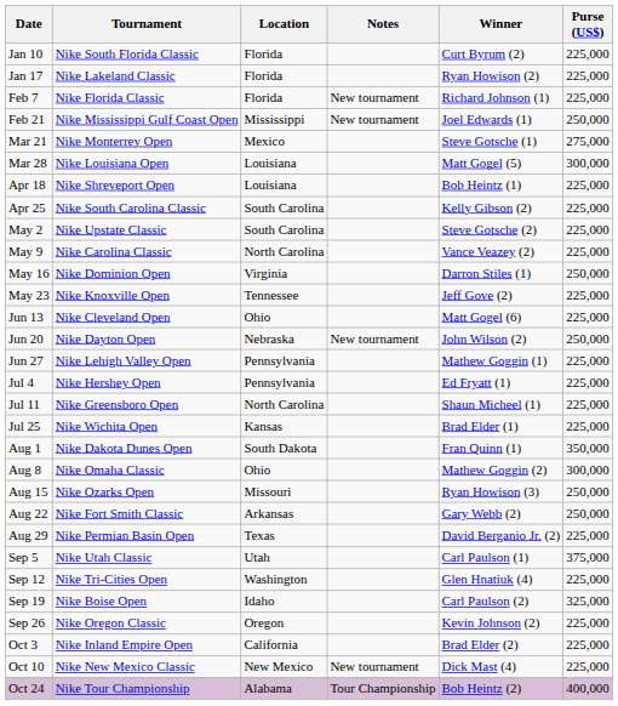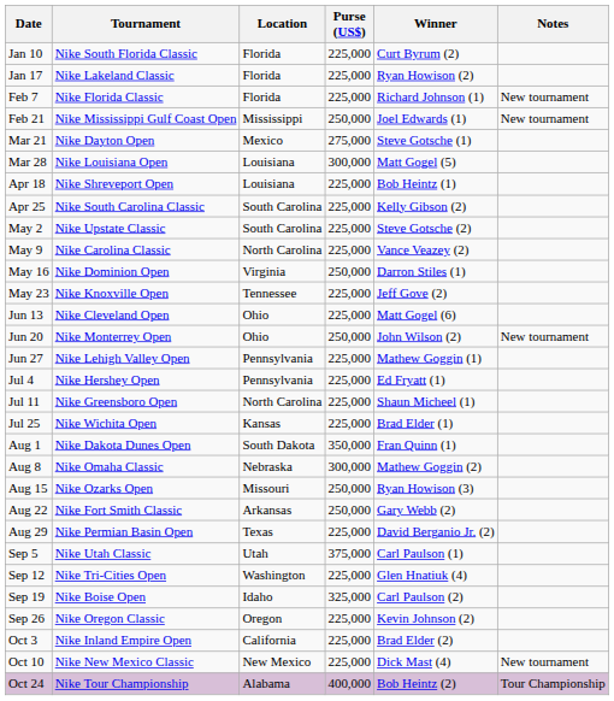 <table class="wikitable" style="font-size:95%">
 <tr>
 <th>Date</th>
 <th>Tournament</th>
 <th>Location</th>
+<th>Purse<br>(<a href='#'>US$</a>)</th>
+<th>Winner</th>
 <th>Notes</th>
-<th>Winner</th>
-<th>Purse<br>(<a href='#'>US$</a>)</th>
 </tr>
 <tr>
 <td>Jan 10</td>
 <td><a href='#'>Nike South Florida Classic</a></td>
 <td>Florida</td>
+<td align=right>225,000</td>
+<td> <a href='#'>Curt Byrum</a> (2)</td>
 <td></td>
-<td> <a href='#'>Curt Byrum</a> (2)</td>
-<td align=right>225,000</td>
 </tr>
 <tr>
 <td>Jan 17</td>
 <td><a href='#'>Nike Lakeland Classic</a></td>
 <td>Florida</td>
+<td align=right>225,000</td>
+<td> <a href='#'>Ryan Howison</a> (2)</td>
 <td></td>
-<td> <a href='#'>Ryan Howison</a> (2)</td>
-<td align=right>225,000</td>
 </tr>
 <tr>
 <td>Feb 7</td>
 <td><a href='#'>Nike Florida Classic</a></td>
 <td>Florida</td>
+<td align=right>225,000</td>
+<td> <a href='#'>Richard Johnson</a> (1)</td>
 <td>New tournament</td>
-<td> <a href='#'>Richard Johnson</a> (1)</td>
-<td align=right>225,000</td>
 </tr>
 <tr>
 <td>Feb 21</td>
 <td><a href='#'>Nike Mississippi Gulf Coast Open</a></td>
 <td>Mississippi</td>
+<td align=right>250,000</td>
+<td> <a href='#'>Joel Edwards</a> (1)</td>
 <td>New tournament</td>
-<td> <a href='#'>Joel Edwards</a> (1)</td>
-<td align=right>250,000</td>
 </tr>
 <tr>
 <td>Mar 21</td>
-<td><a href='#'>Nike Monterrey Open</a></td>
+<td><a href='#'>Nike Dayton Open</a></td>
 <td>Mexico</td>
+<td align=right>275,000</td>
+<td> <a href='#'>Steve Gotsche</a> (1)</td>
 <td></td>
-<td> <a href='#'>Steve Gotsche</a> (1)</td>
-<td align=right>275,000</td>
 </tr>
 <tr>
 <td>Mar 28</td>
 <td><a href='#'>Nike Louisiana Open</a></td>
 <td>Louisiana</td>
+<td align=right>300,000</td>
+<td> <a href='#'>Matt Gogel</a> (5)</td>
 <td></td>
-<td> <a href='#'>Matt Gogel</a> (5)</td>
-<td align=right>300,000</td>
 </tr>
 <tr>
 <td>Apr 18</td>
 <td><a href='#'>Nike Shreveport Open</a></td>
 <td>Louisiana</td>
+<td align=right>225,000</td>
+<td> <a href='#'>Bob Heintz</a> (1)</td>
 <td></td>
-<td> <a href='#'>Bob Heintz</a> (1)</td>
-<td align=right>225,000</td>
 </tr>
 <tr>
 <td>Apr 25</td>
 <td><a href='#'>Nike South Carolina Classic</a></td>
 <td>South Carolina</td>
+<td align=right>225,000</td>
+<td> <a href='#'>Kelly Gibson</a> (2)</td>
 <td></td>
-<td> <a href='#'>Kelly Gibson</a> (2)</td>
-<td align=right>225,000</td>
 </tr>
 <tr>
 <td>May 2</td>
 <td><a href='#'>Nike Upstate Classic</a></td>
 <td>South Carolina</td>
+<td align=right>225,000</td>
+<td> <a href='#'>Steve Gotsche</a> (2)</td>
 <td></td>
-<td> <a href='#'>Steve Gotsche</a> (2)</td>
-<td align=right>225,000</td>
 </tr>
 <tr>
 <td>May 9</td>
 <td><a href='#'>Nike Carolina Classic</a></td>
 <td>North Carolina</td>
+<td align=right>225,000</td>
+<td> <a href='#'>Vance Veazey</a> (2)</td>
 <td></td>
-<td> <a href='#'>Vance Veazey</a> (2)</td>
-<td align=right>225,000</td>
 </tr>
 <tr>
 <td>May 16</td>
 <td><a href='#'>Nike Dominion Open</a></td>
 <td>Virginia</td>
+<td align=right>250,000</td>
+<td> <a href='#'>Darron Stiles</a> (1)</td>
 <td></td>
-<td> <a href='#'>Darron Stiles</a> (1)</td>
-<td align=right>250,000</td>
 </tr>
 <tr>
 <td>May 23</td>
 <td><a href='#'>Nike Knoxville Open</a></td>
 <td>Tennessee</td>
+<td align=right>225,000</td>
+<td> <a href='#'>Jeff Gove</a> (2)</td>
 <td></td>
-<td> <a href='#'>Jeff Gove</a> (2)</td>
-<td align=right>225,000</td>
 </tr>
 <tr>
 <td>Jun 13</td>
 <td><a href='#'>Nike Cleveland Open</a></td>
 <td>Ohio</td>
+<td align=right>225,000</td>
+<td> <a href='#'>Matt Gogel</a> (6)</td>
 <td></td>
-<td> <a href='#'>Matt Gogel</a> (6)</td>
-<td align=right>225,000</td>
 </tr>
 <tr>
 <td>Jun 20</td>
-<td><a href='#'>Nike Dayton Open</a></td>
-<td>Nebraska</td>
+<td><a href='#'>Nike Monterrey Open</a></td>
+<td>Ohio</td>
+<td align=right>250,000</td>
+<td> <a href='#'>John Wilson</a> (2)</td>
 <td>New tournament</td>
-<td> <a href='#'>John Wilson</a> (2)</td>
-<td align=right>250,000</td>
 </tr>
 <tr>
 <td>Jun 27</td>
 <td><a href='#'>Nike Lehigh Valley Open</a></td>
 <td>Pennsylvania</td>
+<td align=right>225,000</td>
+<td> <a href='#'>Mathew Goggin</a> (1)</td>
 <td></td>
-<td> <a href='#'>Mathew Goggin</a> (1)</td>
-<td align=right>225,000</td>
 </tr>
 <tr>
 <td>Jul 4</td>
 <td><a href='#'>Nike Hershey Open</a></td>
 <td>Pennsylvania</td>
+<td align=right>225,000</td>
+<td> <a href='#'>Ed Fryatt</a> (1)</td>
 <td></td>
-<td> <a href='#'>Ed Fryatt</a> (1)</td>
-<td align=right>225,000</td>
 </tr>
 <tr>
 <td>Jul 11</td>
 <td><a href='#'>Nike Greensboro Open</a></td>
 <td>North Carolina</td>
+<td align=right>225,000</td>
+<td> <a href='#'>Shaun Micheel</a> (1)</td>
 <td></td>
-<td> <a href='#'>Shaun Micheel</a> (1)</td>
-<td align=right>225,000</td>
 </tr>
 <tr>
 <td>Jul 25</td>
 <td><a href='#'>Nike Wichita Open</a></td>
 <td>Kansas</td>
+<td align=right>225,000</td>
+<td> <a href='#'>Brad Elder</a> (1)</td>
 <td></td>
-<td> <a href='#'>Brad Elder</a> (1)</td>
-<td align=right>225,000</td>
 </tr>
 <tr>
 <td>Aug 1</td>
 <td><a href='#'>Nike Dakota Dunes Open</a></td>
 <td>South Dakota</td>
+<td align=right>350,000</td>
+<td> <a href='#'>Fran Quinn</a> (1)</td>
 <td></td>
-<td> <a href='#'>Fran Quinn</a> (1)</td>
-<td align=right>350,000</td>
 </tr>
 <tr>
 <td>Aug 8</td>
 <td><a href='#'>Nike Omaha Classic</a></td>
-<td>Ohio</td>
+<td>Nebraska</td>
+<td align=right>300,000</td>
+<td> <a href='#'>Mathew Goggin</a> (2)</td>
 <td></td>
-<td> <a href='#'>Mathew Goggin</a> (2)</td>
-<td align=right>300,000</td>
 </tr>
 <tr>
 <td>Aug 15</td>
 <td><a href='#'>Nike Ozarks Open</a></td>
 <td>Missouri</td>
+<td align=right>250,000</td>
+<td> <a href='#'>Ryan Howison</a> (3)</td>
 <td></td>
-<td> <a href='#'>Ryan Howison</a> (3)</td>
-<td align=right>250,000</td>
 </tr>
 <tr>
 <td>Aug 22</td>
 <td><a href='#'>Nike Fort Smith Classic</a></td>
 <td>Arkansas</td>
+<td align=right>250,000</td>
+<td> <a href='#'>Gary Webb</a> (2)</td>
 <td></td>
-<td> <a href='#'>Gary Webb</a> (2)</td>
-<td align=right>250,000</td>
 </tr>
 <tr>
 <td>Aug 29</td>
 <td><a href='#'>Nike Permian Basin Open</a></td>
 <td>Texas</td>
+<td align=right>225,000</td>
+<td> <a href='#'>David Berganio Jr.</a> (2)</td>
 <td></td>
-<td> <a href='#'>David Berganio Jr.</a> (2)</td>
-<td align=right>225,000</td>
 </tr>
 <tr>
 <td>Sep 5</td>
 <td><a href='#'>Nike Utah Classic</a></td>
 <td>Utah</td>
+<td align=right>375,000</td>
+<td> <a href='#'>Carl Paulson</a> (1)</td>
 <td></td>
-<td> <a href='#'>Carl Paulson</a> (1)</td>
-<td align=right>375,000</td>
 </tr>
 <tr>
 <td>Sep 12</td>
 <td><a href='#'>Nike Tri-Cities Open</a></td>
 <td>Washington</td>
+<td align=right>225,000</td>
+<td> <a href='#'>Glen Hnatiuk</a> (4)</td>
 <td></td>
-<td> <a href='#'>Glen Hnatiuk</a> (4)</td>
-<td align=right>225,000</td>
 </tr>
 <tr>
 <td>Sep 19</td>
 <td><a href='#'>Nike Boise Open</a></td>
 <td>Idaho</td>
+<td align=right>325,000</td>
+<td> <a href='#'>Carl Paulson</a> (2)</td>
 <td></td>
-<td> <a href='#'>Carl Paulson</a> (2)</td>
-<td align=right>325,000</td>
 </tr>
 <tr>
 <td>Sep 26</td>
 <td><a href='#'>Nike Oregon Classic</a></td>
 <td>Oregon</td>
+<td align=right>225,000</td>
+<td> <a href='#'>Kevin Johnson</a> (2)</td>
 <td></td>
-<td> <a href='#'>Kevin Johnson</a> (2)</td>
-<td align=right>225,000</td>
 </tr>
 <tr>
 <td>Oct 3</td>
 <td><a href='#'>Nike Inland Empire Open</a></td>
 <td>California</td>
+<td align=right>225,000</td>
+<td> <a href='#'>Brad Elder</a> (2)</td>
 <td></td>
-<td> <a href='#'>Brad Elder</a> (2)</td>
-<td align=right>225,000</td>
 </tr>
 <tr>
 <td>Oct 10</td>
 <td><a href='#'>Nike New Mexico Classic</a></td>
 <td>New Mexico</td>
+<td align=right>225,000</td>
+<td> <a href='#'>Dick Mast</a> (4)</td>
 <td>New tournament</td>
-<td> <a href='#'>Dick Mast</a> (4)</td>
-<td align=right>225,000</td>
 </tr>
 <tr style="background:thistle;">
 <td>Oct 24</td>
 <td><a href='#'>Nike Tour Championship</a></td>
 <td>Alabama</td>
+<td align=right>400,000</td>
+<td> <a href='#'>Bob Heintz</a> (2)</td>
 <td>Tour Championship</td>
-<td> <a href='#'>Bob Heintz</a> (2)</td>
-<td align=right>400,000</td>
 </tr>
 </table>
